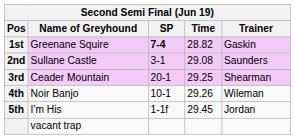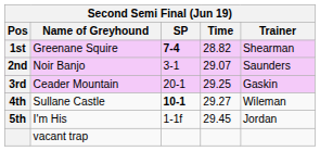 <table class="wikitable">
 <tr>
 <th colspan="6">Second Semi Final (Jun 19)</th>
 </tr>
 <tr>
 <th width=30>Pos</th>
 <th width=180>Name of Greyhound</th>
 <th width=50>SP</th>
 <th width=50>Time</th>
 <th width=100>Trainer</th>
 </tr>
 <tr style="background: #f4caf9;">
 <th>1st</th>
 <td>Greenane Squire</td>
 <td><strong>7-4</strong></td>
 <td>28.82</td>
-<td>Gaskin</td>
+<td>Shearman</td>
 </tr>
 <tr style="background: #f4caf9;">
 <th>2nd</th>
-<td>Sullane Castle</td>
+<td>Noir Banjo</td>
 <td>3-1</td>
-<td>29.08</td>
+<td>29.07</td>
 <td>Saunders</td>
 </tr>
 <tr style="background: #f4caf9;">
 <th>3rd</th>
 <td>Ceader Mountain</td>
 <td>20-1</td>
 <td>29.25</td>
-<td>Shearman</td>
+<td>Gaskin</td>
 </tr>
 <tr>
 <th>4th</th>
-<td>Noir Banjo</td>
-<td>10-1</td>
-<td>29.26</td>
+<td>Sullane Castle</td>
+<td><strong>10-1</strong></td>
+<td>29.27</td>
 <td>Wileman</td>
 </tr>
 <tr>
 <th>5th</th>
 <td>I'm His</td>
 <td>1-1f</td>
 <td>29.45</td>
 <td>Jordan</td>
 </tr>
 <tr>
 <th></th>
 <td>vacant trap</td>
 <td></td>
 <td></td>
 <td></td>
 </tr>
 </table>
